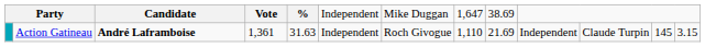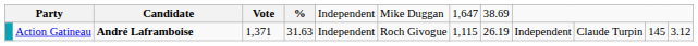 <table class="wikitable">
 <tr>
 <th bgcolor="#DDDDFF" width="100px" colspan="2">Party</th>
 <th bgcolor="#DDDDFF" width="200px">Candidate</th>
 <th bgcolor="#DDDDFF" width="50px">Vote</th>
 <th bgcolor="#DDDDFF" width="30px">%<br></th>
 <td>Independent</td>
 <td>Mike Duggan</td>
 <td>1,647</td>
 <td>38.69</td>
 </tr>
 <tr>
 <td bgcolor=#00a7ba> </td>
 <td><a href='#'>Action Gatineau</a></td>
 <td><strong>André Laframboise</strong></td>
-<td>1,361</td>
+<td>1,371</td>
 <td>31.63<br></td>
 <td>Independent</td>
 <td>Roch Givogue</td>
-<td>1,110</td>
-<td>21.69<br></td>
+<td>1,115</td>
+<td>26.19<br></td>
 <td>Independent</td>
 <td>Claude Turpin</td>
 <td>145</td>
-<td>3.15</td>
+<td>3.12</td>
 </tr>
 </table>
